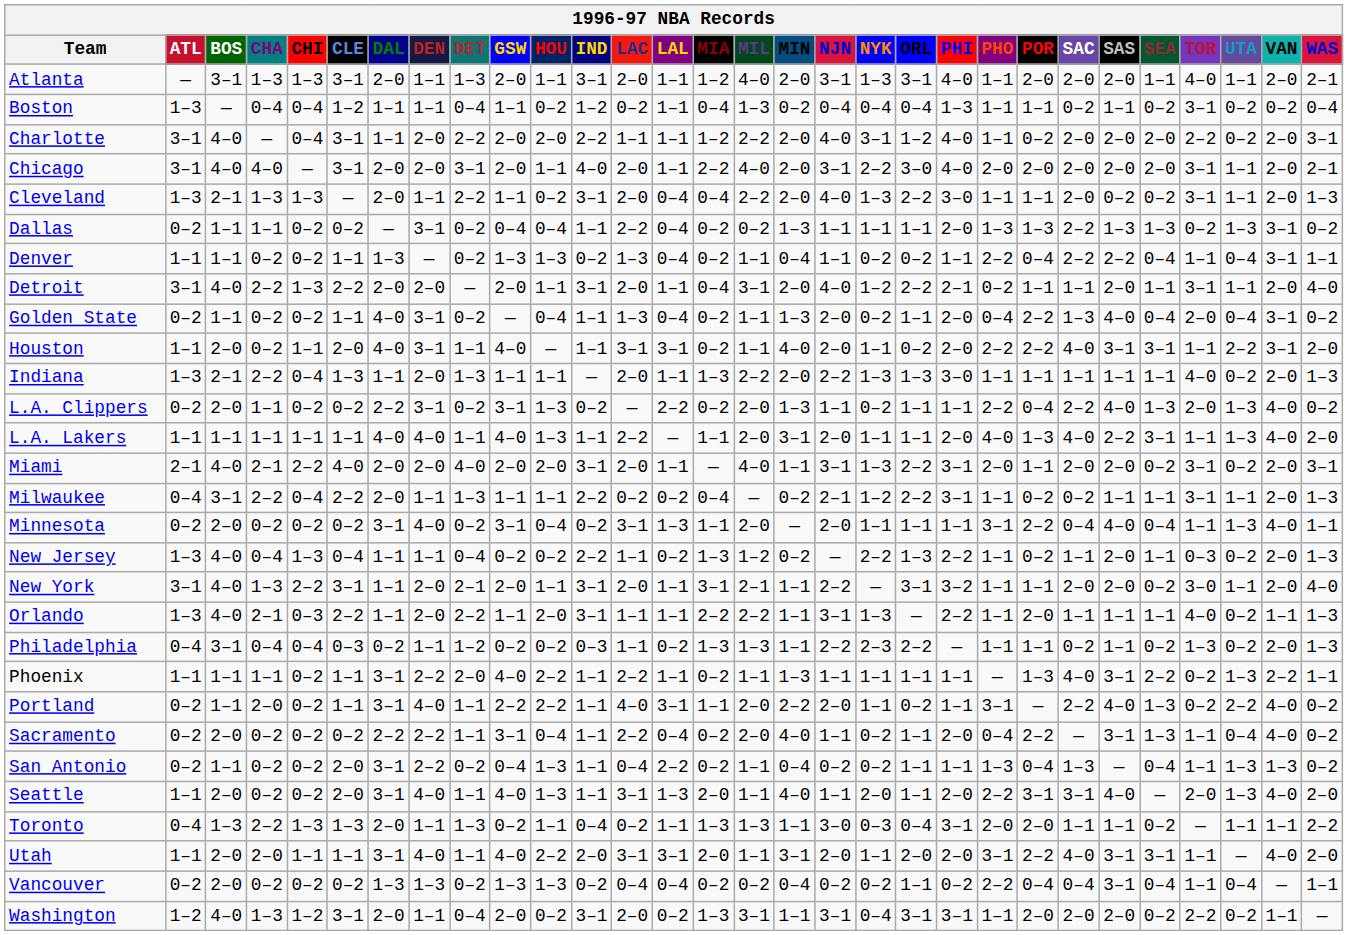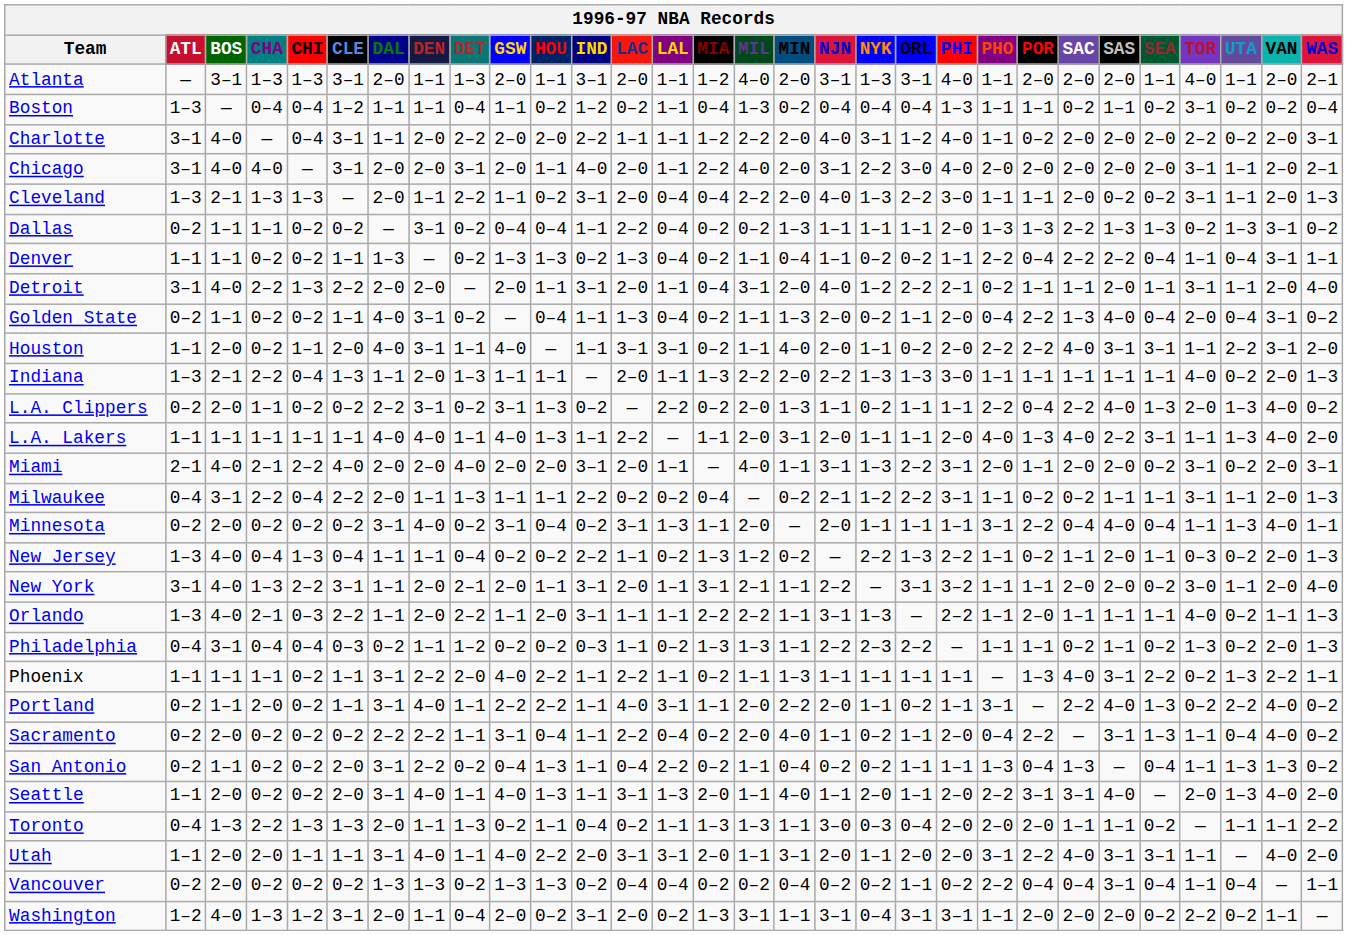 <table class="wikitable" style="font-size:90%; text-align:center;">
 <tr>
 <th colspan=30>1996-97 NBA Records</th>
 </tr>
 <tr>
 <th width=100>Team</th>
 <th style="background:#C90F2E;color:#FFFFFF;width=35">ATL</th>
 <th style="background:#006400;color:#FFFFFF;width=35">BOS</th>
 <th style="background:#008080;color:#800080;width=35">CHA</th>
 <th style="background:#FF0000;color:#000000;width=35">CHI</th>
 <th style="background:#000000;color:#5787DC;width=35">CLE</th>
 <th style="background:#00008B;color:#008000;width=35">DAL</th>
 <th style="background:#141A44;color:#BC2224;width=35">DEN</th>
 <th style="background:#0C7674;color:#BB222C;width=35">DET</th>
 <th style="background:#0000FF;color:#FFD700;width=35">GSW</th>
 <th style="background:#002366;color:#FF0000;width=35">HOU</th>
 <th style="background:#000080;color:#FFD700;width=35">IND</th>
 <th style="background:#F9160D;color:#1A2E8B;width=35">LAC</th>
 <th style="background:#800080;color:#FFD700;width=35">LAL</th>
 <th style="background:#000000;color:#8B0000;width=35">MIA</th>
 <th style="background:#00471B;color:#5C378A;width=35">MIL</th>
 <th style="background:#044D80;color:#000000;width=35">MIN</th>
 <th style="background:#DC143C;color:#0000CD;width=35">NJN</th>
 <th style="background:#0000FF;color:#FF8C00;width=35">NYK</th>
 <th style="background:#0000FF;color:#000000;width=35">ORL</th>
 <th style="background:#FF0000;color:#0000FF;width=35">PHI</th>
 <th style="background:#800080;color:#FF4500;width=35">PHO</th>
 <th style="background:#000000;color:#FF0000;width=35">POR</th>
 <th style="background:#6846A8;color:#FFFFFF;width=35">SAC</th>
 <th style="background:#000000;color:#C0C0C0;width=35">SAS</th>
 <th style="background:#005831;color:#992634;width=35">SEA</th>
 <th style="background:#7436BF;color:#BE0F34;width=35">TOR</th>
 <th style="background:#644A9C;color:#149BC7;width=35">UTA</th>
 <th style="background:#0CB2AC;color:#000000;width=35">VAN</th>
 <th style="background:#DC143C;color:#0000CD;width=35">WAS</th>
 </tr>
 <tr>
 <td style="text-align:left;"><a href='#'>Atlanta</a></td>
 <td>—</td>
 <td>3–1</td>
 <td>1–3</td>
 <td>1–3</td>
 <td>3–1</td>
 <td>2–0</td>
 <td>1–1</td>
 <td>1–3</td>
 <td>2–0</td>
 <td>1–1</td>
 <td>3–1</td>
 <td>2–0</td>
 <td>1–1</td>
 <td>1–2</td>
 <td>4–0</td>
 <td>2–0</td>
 <td>3–1</td>
 <td>1–3</td>
 <td>3–1</td>
 <td>4–0</td>
 <td>1–1</td>
 <td>2–0</td>
 <td>2–0</td>
 <td>2–0</td>
 <td>1–1</td>
 <td>4–0</td>
 <td>1–1</td>
 <td>2–0</td>
 <td>2–1</td>
 </tr>
 <tr>
 <td style="text-align:left;"><a href='#'>Boston</a></td>
 <td>1–3</td>
 <td>—</td>
 <td>0–4</td>
 <td>0–4</td>
 <td>1–2</td>
 <td>1–1</td>
 <td>1–1</td>
 <td>0–4</td>
 <td>1–1</td>
 <td>0–2</td>
 <td>1–2</td>
 <td>0–2</td>
 <td>1–1</td>
 <td>0–4</td>
 <td>1–3</td>
 <td>0–2</td>
 <td>0–4</td>
 <td>0–4</td>
 <td>0–4</td>
 <td>1–3</td>
 <td>1–1</td>
 <td>1–1</td>
 <td>0–2</td>
 <td>1–1</td>
 <td>0–2</td>
 <td>3–1</td>
 <td>0–2</td>
 <td>0–2</td>
 <td>0–4</td>
 </tr>
 <tr>
 <td style="text-align:left;"><a href='#'>Charlotte</a></td>
 <td>3–1</td>
 <td>4–0</td>
 <td>—</td>
 <td>0–4</td>
 <td>3–1</td>
 <td>1–1</td>
 <td>2–0</td>
 <td>2–2</td>
 <td>2–0</td>
 <td>2–0</td>
 <td>2–2</td>
 <td>1–1</td>
 <td>1–1</td>
 <td>1–2</td>
 <td>2–2</td>
 <td>2–0</td>
 <td>4–0</td>
 <td>3–1</td>
 <td>1–2</td>
 <td>4–0</td>
 <td>1–1</td>
 <td>0–2</td>
 <td>2–0</td>
 <td>2–0</td>
 <td>2–0</td>
 <td>2–2</td>
 <td>0–2</td>
 <td>2–0</td>
 <td>3–1</td>
 </tr>
 <tr>
 <td style="text-align:left;"><a href='#'>Chicago</a></td>
 <td>3–1</td>
 <td>4–0</td>
 <td>4–0</td>
 <td>—</td>
 <td>3–1</td>
 <td>2–0</td>
 <td>2–0</td>
 <td>3–1</td>
 <td>2–0</td>
 <td>1–1</td>
 <td>4–0</td>
 <td>2–0</td>
 <td>1–1</td>
 <td>2–2</td>
 <td>4–0</td>
 <td>2–0</td>
 <td>3–1</td>
 <td>2–2</td>
 <td>3–0</td>
 <td>4–0</td>
 <td>2–0</td>
 <td>2–0</td>
 <td>2–0</td>
 <td>2–0</td>
 <td>2–0</td>
 <td>3–1</td>
 <td>1–1</td>
 <td>2–0</td>
 <td>2–1</td>
 </tr>
 <tr>
 <td style="text-align:left;"><a href='#'>Cleveland</a></td>
 <td>1–3</td>
 <td>2–1</td>
 <td>1–3</td>
 <td>1–3</td>
 <td>—</td>
 <td>2–0</td>
 <td>1–1</td>
 <td>2–2</td>
 <td>1–1</td>
 <td>0–2</td>
 <td>3–1</td>
 <td>2–0</td>
 <td>0–4</td>
 <td>0–4</td>
 <td>2–2</td>
 <td>2–0</td>
 <td>4–0</td>
 <td>1–3</td>
 <td>2–2</td>
 <td>3–0</td>
 <td>1–1</td>
 <td>1–1</td>
 <td>2–0</td>
 <td>0–2</td>
 <td>0–2</td>
 <td>3–1</td>
 <td>1–1</td>
 <td>2–0</td>
 <td>1–3</td>
 </tr>
 <tr>
 <td style="text-align:left;"><a href='#'>Dallas</a></td>
 <td>0–2</td>
 <td>1–1</td>
 <td>1–1</td>
 <td>0–2</td>
 <td>0–2</td>
 <td>—</td>
 <td>3–1</td>
 <td>0–2</td>
 <td>0–4</td>
 <td>0–4</td>
 <td>1–1</td>
 <td>2–2</td>
 <td>0–4</td>
 <td>0–2</td>
 <td>0–2</td>
 <td>1–3</td>
 <td>1–1</td>
 <td>1–1</td>
 <td>1–1</td>
 <td>2–0</td>
 <td>1–3</td>
 <td>1–3</td>
 <td>2–2</td>
 <td>1–3</td>
 <td>1–3</td>
 <td>0–2</td>
 <td>1–3</td>
 <td>3–1</td>
 <td>0–2</td>
 </tr>
 <tr>
 <td style="text-align:left;"><a href='#'>Denver</a></td>
 <td>1–1</td>
 <td>1–1</td>
 <td>0–2</td>
 <td>0–2</td>
 <td>1–1</td>
 <td>1–3</td>
 <td>—</td>
 <td>0–2</td>
 <td>1–3</td>
 <td>1–3</td>
 <td>0–2</td>
 <td>1–3</td>
 <td>0–4</td>
 <td>0–2</td>
 <td>1–1</td>
 <td>0–4</td>
 <td>1–1</td>
 <td>0–2</td>
 <td>0–2</td>
 <td>1–1</td>
 <td>2–2</td>
 <td>0–4</td>
 <td>2–2</td>
 <td>2–2</td>
 <td>0–4</td>
 <td>1–1</td>
 <td>0–4</td>
 <td>3–1</td>
 <td>1–1</td>
 </tr>
 <tr>
 <td style="text-align:left;"><a href='#'>Detroit</a></td>
 <td>3–1</td>
 <td>4–0</td>
 <td>2–2</td>
 <td>1–3</td>
 <td>2–2</td>
 <td>2–0</td>
 <td>2–0</td>
 <td>—</td>
 <td>2–0</td>
 <td>1–1</td>
 <td>3–1</td>
 <td>2–0</td>
 <td>1–1</td>
 <td>0–4</td>
 <td>3–1</td>
 <td>2–0</td>
 <td>4–0</td>
 <td>1–2</td>
 <td>2–2</td>
 <td>2–1</td>
 <td>0–2</td>
 <td>1–1</td>
 <td>1–1</td>
 <td>2–0</td>
 <td>1–1</td>
 <td>3–1</td>
 <td>1–1</td>
 <td>2–0</td>
 <td>4–0</td>
 </tr>
 <tr>
 <td style="text-align:left;"><a href='#'>Golden State</a></td>
 <td>0–2</td>
 <td>1–1</td>
 <td>0–2</td>
 <td>0–2</td>
 <td>1–1</td>
 <td>4–0</td>
 <td>3–1</td>
 <td>0–2</td>
 <td>—</td>
 <td>0–4</td>
 <td>1–1</td>
 <td>1–3</td>
 <td>0–4</td>
 <td>0–2</td>
 <td>1–1</td>
 <td>1–3</td>
 <td>2–0</td>
 <td>0–2</td>
 <td>1–1</td>
 <td>2–0</td>
 <td>0–4</td>
 <td>2–2</td>
 <td>1–3</td>
 <td>4–0</td>
 <td>0–4</td>
 <td>2–0</td>
 <td>0–4</td>
 <td>3–1</td>
 <td>0–2</td>
 </tr>
 <tr>
 <td style="text-align:left;"><a href='#'>Houston</a></td>
 <td>1–1</td>
 <td>2–0</td>
 <td>0–2</td>
 <td>1–1</td>
 <td>2–0</td>
 <td>4–0</td>
 <td>3–1</td>
 <td>1–1</td>
 <td>4–0</td>
 <td>—</td>
 <td>1–1</td>
 <td>3–1</td>
 <td>3–1</td>
 <td>0–2</td>
 <td>1–1</td>
 <td>4–0</td>
 <td>2–0</td>
 <td>1–1</td>
 <td>0–2</td>
 <td>2–0</td>
 <td>2–2</td>
 <td>2–2</td>
 <td>4–0</td>
 <td>3–1</td>
 <td>3–1</td>
 <td>1–1</td>
 <td>2–2</td>
 <td>3–1</td>
 <td>2–0</td>
 </tr>
 <tr>
 <td style="text-align:left;"><a href='#'>Indiana</a></td>
 <td>1–3</td>
 <td>2–1</td>
 <td>2–2</td>
 <td>0–4</td>
 <td>1–3</td>
 <td>1–1</td>
 <td>2–0</td>
 <td>1–3</td>
 <td>1–1</td>
 <td>1–1</td>
 <td>—</td>
 <td>2–0</td>
 <td>1–1</td>
 <td>1–3</td>
 <td>2–2</td>
 <td>2–0</td>
 <td>2–2</td>
 <td>1–3</td>
 <td>1–3</td>
 <td>3–0</td>
 <td>1–1</td>
 <td>1–1</td>
 <td>1–1</td>
 <td>1–1</td>
 <td>1–1</td>
 <td>4–0</td>
 <td>0–2</td>
 <td>2–0</td>
 <td>1–3</td>
 </tr>
 <tr>
 <td style="text-align:left;"><a href='#'>L.A. Clippers</a></td>
 <td>0–2</td>
 <td>2–0</td>
 <td>1–1</td>
 <td>0–2</td>
 <td>0–2</td>
 <td>2–2</td>
 <td>3–1</td>
 <td>0–2</td>
 <td>3–1</td>
 <td>1–3</td>
 <td>0–2</td>
 <td>—</td>
 <td>2–2</td>
 <td>0–2</td>
 <td>2–0</td>
 <td>1–3</td>
 <td>1–1</td>
 <td>0–2</td>
 <td>1–1</td>
 <td>1–1</td>
 <td>2–2</td>
 <td>0–4</td>
 <td>2–2</td>
 <td>4–0</td>
 <td>1–3</td>
 <td>2–0</td>
 <td>1–3</td>
 <td>4–0</td>
 <td>0–2</td>
 </tr>
 <tr>
 <td style="text-align:left;"><a href='#'>L.A. Lakers</a></td>
 <td>1–1</td>
 <td>1–1</td>
 <td>1–1</td>
 <td>1–1</td>
 <td>1–1</td>
 <td>4–0</td>
 <td>4–0</td>
 <td>1–1</td>
 <td>4–0</td>
 <td>1–3</td>
 <td>1–1</td>
 <td>2–2</td>
 <td>—</td>
 <td>1–1</td>
 <td>2–0</td>
 <td>3–1</td>
 <td>2–0</td>
 <td>1–1</td>
 <td>1–1</td>
 <td>2–0</td>
 <td>4–0</td>
 <td>1–3</td>
 <td>4–0</td>
 <td>2–2</td>
 <td>3–1</td>
 <td>1–1</td>
 <td>1–3</td>
 <td>4–0</td>
 <td>2–0</td>
 </tr>
 <tr>
 <td style="text-align:left;"><a href='#'>Miami</a></td>
 <td>2–1</td>
 <td>4–0</td>
 <td>2–1</td>
 <td>2–2</td>
 <td>4–0</td>
 <td>2–0</td>
 <td>2–0</td>
 <td>4–0</td>
 <td>2–0</td>
 <td>2–0</td>
 <td>3–1</td>
 <td>2–0</td>
 <td>1–1</td>
 <td>—</td>
 <td>4–0</td>
 <td>1–1</td>
 <td>3–1</td>
 <td>1–3</td>
 <td>2–2</td>
 <td>3–1</td>
 <td>2–0</td>
 <td>1–1</td>
 <td>2–0</td>
 <td>2–0</td>
 <td>0–2</td>
 <td>3–1</td>
 <td>0–2</td>
 <td>2–0</td>
 <td>3–1</td>
 </tr>
 <tr>
 <td style="text-align:left;"><a href='#'>Milwaukee</a></td>
 <td>0–4</td>
 <td>3–1</td>
 <td>2–2</td>
 <td>0–4</td>
 <td>2–2</td>
 <td>2–0</td>
 <td>1–1</td>
 <td>1–3</td>
 <td>1–1</td>
 <td>1–1</td>
 <td>2–2</td>
 <td>0–2</td>
 <td>0–2</td>
 <td>0–4</td>
 <td>—</td>
 <td>0–2</td>
 <td>2–1</td>
 <td>1–2</td>
 <td>2–2</td>
 <td>3–1</td>
 <td>1–1</td>
 <td>0–2</td>
 <td>0–2</td>
 <td>1–1</td>
 <td>1–1</td>
 <td>3–1</td>
 <td>1–1</td>
 <td>2–0</td>
 <td>1–3</td>
 </tr>
 <tr>
 <td style="text-align:left;"><a href='#'>Minnesota</a></td>
 <td>0–2</td>
 <td>2–0</td>
 <td>0–2</td>
 <td>0–2</td>
 <td>0–2</td>
 <td>3–1</td>
 <td>4–0</td>
 <td>0–2</td>
 <td>3–1</td>
 <td>0–4</td>
 <td>0–2</td>
 <td>3–1</td>
 <td>1–3</td>
 <td>1–1</td>
 <td>2–0</td>
 <td>—</td>
 <td>2–0</td>
 <td>1–1</td>
 <td>1–1</td>
 <td>1–1</td>
 <td>3–1</td>
 <td>2–2</td>
 <td>0–4</td>
 <td>4–0</td>
 <td>0–4</td>
 <td>1–1</td>
 <td>1–3</td>
 <td>4–0</td>
 <td>1–1</td>
 </tr>
 <tr>
 <td style="text-align:left;"><a href='#'>New Jersey</a></td>
 <td>1–3</td>
 <td>4–0</td>
 <td>0–4</td>
 <td>1–3</td>
 <td>0–4</td>
 <td>1–1</td>
 <td>1–1</td>
 <td>0–4</td>
 <td>0–2</td>
 <td>0–2</td>
 <td>2–2</td>
 <td>1–1</td>
 <td>0–2</td>
 <td>1–3</td>
 <td>1–2</td>
 <td>0–2</td>
 <td>—</td>
 <td>2–2</td>
 <td>1–3</td>
 <td>2–2</td>
 <td>1–1</td>
 <td>0–2</td>
 <td>1–1</td>
 <td>2–0</td>
 <td>1–1</td>
 <td>0–3</td>
 <td>0–2</td>
 <td>2–0</td>
 <td>1–3</td>
 </tr>
 <tr>
 <td style="text-align:left;"><a href='#'>New York</a></td>
 <td>3–1</td>
 <td>4–0</td>
 <td>1–3</td>
 <td>2–2</td>
 <td>3–1</td>
 <td>1–1</td>
 <td>2–0</td>
 <td>2–1</td>
 <td>2–0</td>
 <td>1–1</td>
 <td>3–1</td>
 <td>2–0</td>
 <td>1–1</td>
 <td>3–1</td>
 <td>2–1</td>
 <td>1–1</td>
 <td>2–2</td>
 <td>—</td>
 <td>3–1</td>
 <td>3–2</td>
 <td>1–1</td>
 <td>1–1</td>
 <td>2–0</td>
 <td>2–0</td>
 <td>0–2</td>
 <td>3–0</td>
 <td>1–1</td>
 <td>2–0</td>
 <td>4–0</td>
 </tr>
 <tr>
 <td style="text-align:left;"><a href='#'>Orlando</a></td>
 <td>1–3</td>
 <td>4–0</td>
 <td>2–1</td>
 <td>0–3</td>
 <td>2–2</td>
 <td>1–1</td>
 <td>2–0</td>
 <td>2–2</td>
 <td>1–1</td>
 <td>2–0</td>
 <td>3–1</td>
 <td>1–1</td>
 <td>1–1</td>
 <td>2–2</td>
 <td>2–2</td>
 <td>1–1</td>
 <td>3–1</td>
 <td>1–3</td>
 <td>—</td>
 <td>2–2</td>
 <td>1–1</td>
 <td>2–0</td>
 <td>1–1</td>
 <td>1–1</td>
 <td>1–1</td>
 <td>4–0</td>
 <td>0–2</td>
 <td>1–1</td>
 <td>1–3</td>
 </tr>
 <tr>
 <td style="text-align:left;"><a href='#'>Philadelphia</a></td>
 <td>0–4</td>
 <td>3–1</td>
 <td>0–4</td>
 <td>0–4</td>
 <td>0–3</td>
 <td>0–2</td>
 <td>1–1</td>
 <td>1–2</td>
 <td>0–2</td>
 <td>0–2</td>
 <td>0–3</td>
 <td>1–1</td>
 <td>0–2</td>
 <td>1–3</td>
 <td>1–3</td>
 <td>1–1</td>
 <td>2–2</td>
 <td>2–3</td>
 <td>2–2</td>
 <td>—</td>
 <td>1–1</td>
 <td>1–1</td>
 <td>0–2</td>
 <td>1–1</td>
 <td>0–2</td>
 <td>1–3</td>
 <td>0–2</td>
 <td>2–0</td>
 <td>1–3</td>
 </tr>
 <tr>
 <td style="text-align:left;">Phoenix</td>
 <td>1–1</td>
 <td>1–1</td>
 <td>1–1</td>
 <td>0–2</td>
 <td>1–1</td>
 <td>3–1</td>
 <td>2–2</td>
 <td>2–0</td>
 <td>4–0</td>
 <td>2–2</td>
 <td>1–1</td>
 <td>2–2</td>
 <td>1–1</td>
 <td>0–2</td>
 <td>1–1</td>
 <td>1–3</td>
 <td>1–1</td>
 <td>1–1</td>
 <td>1–1</td>
 <td>1–1</td>
 <td>—</td>
 <td>1–3</td>
 <td>4–0</td>
 <td>3–1</td>
 <td>2–2</td>
 <td>0–2</td>
 <td>1–3</td>
 <td>2–2</td>
 <td>1–1</td>
 </tr>
 <tr>
 <td style="text-align:left;"><a href='#'>Portland</a></td>
 <td>0–2</td>
 <td>1–1</td>
 <td>2–0</td>
 <td>0–2</td>
 <td>1–1</td>
 <td>3–1</td>
 <td>4–0</td>
 <td>1–1</td>
 <td>2–2</td>
 <td>2–2</td>
 <td>1–1</td>
 <td>4–0</td>
 <td>3–1</td>
 <td>1–1</td>
 <td>2–0</td>
 <td>2–2</td>
 <td>2–0</td>
 <td>1–1</td>
 <td>0–2</td>
 <td>1–1</td>
 <td>3–1</td>
 <td>—</td>
 <td>2–2</td>
 <td>4–0</td>
 <td>1–3</td>
 <td>0–2</td>
 <td>2–2</td>
 <td>4–0</td>
 <td>0–2</td>
 </tr>
 <tr>
 <td style="text-align:left;"><a href='#'>Sacramento</a></td>
 <td>0–2</td>
 <td>2–0</td>
 <td>0–2</td>
 <td>0–2</td>
 <td>0–2</td>
 <td>2–2</td>
 <td>2–2</td>
 <td>1–1</td>
 <td>3–1</td>
 <td>0–4</td>
 <td>1–1</td>
 <td>2–2</td>
 <td>0–4</td>
 <td>0–2</td>
 <td>2–0</td>
 <td>4–0</td>
 <td>1–1</td>
 <td>0–2</td>
 <td>1–1</td>
 <td>2–0</td>
 <td>0–4</td>
 <td>2–2</td>
 <td>—</td>
 <td>3–1</td>
 <td>1–3</td>
 <td>1–1</td>
 <td>0–4</td>
 <td>4–0</td>
 <td>0–2</td>
 </tr>
 <tr>
 <td style="text-align:left;"><a href='#'>San Antonio</a></td>
 <td>0–2</td>
 <td>1–1</td>
 <td>0–2</td>
 <td>0–2</td>
 <td>2–0</td>
 <td>3–1</td>
 <td>2–2</td>
 <td>0–2</td>
 <td>0–4</td>
 <td>1–3</td>
 <td>1–1</td>
 <td>0–4</td>
 <td>2–2</td>
 <td>0–2</td>
 <td>1–1</td>
 <td>0–4</td>
 <td>0–2</td>
 <td>0–2</td>
 <td>1–1</td>
 <td>1–1</td>
 <td>1–3</td>
 <td>0–4</td>
 <td>1–3</td>
 <td>—</td>
 <td>0–4</td>
 <td>1–1</td>
 <td>1–3</td>
 <td>1–3</td>
 <td>0–2</td>
 </tr>
 <tr>
 <td style="text-align:left;"><a href='#'>Seattle</a></td>
 <td>1–1</td>
 <td>2–0</td>
 <td>0–2</td>
 <td>0–2</td>
 <td>2–0</td>
 <td>3–1</td>
 <td>4–0</td>
 <td>1–1</td>
 <td>4–0</td>
 <td>1–3</td>
 <td>1–1</td>
 <td>3–1</td>
 <td>1–3</td>
 <td>2–0</td>
 <td>1–1</td>
 <td>4–0</td>
 <td>1–1</td>
 <td>2–0</td>
 <td>1–1</td>
 <td>2–0</td>
 <td>2–2</td>
 <td>3–1</td>
 <td>3–1</td>
 <td>4–0</td>
 <td>—</td>
 <td>2–0</td>
 <td>1–3</td>
 <td>4–0</td>
 <td>2–0</td>
 </tr>
 <tr>
 <td style="text-align:left;"><a href='#'>Toronto</a></td>
 <td>0–4</td>
 <td>1–3</td>
 <td>2–2</td>
 <td>1–3</td>
 <td>1–3</td>
 <td>2–0</td>
 <td>1–1</td>
 <td>1–3</td>
 <td>0–2</td>
 <td>1–1</td>
 <td>0–4</td>
 <td>0–2</td>
 <td>1–1</td>
 <td>1–3</td>
 <td>1–3</td>
 <td>1–1</td>
 <td>3–0</td>
 <td>0–3</td>
 <td>0–4</td>
-<td>3–1</td>
+<td>2–0</td>
 <td>2–0</td>
 <td>2–0</td>
 <td>1–1</td>
 <td>1–1</td>
 <td>0–2</td>
 <td>—</td>
 <td>1–1</td>
 <td>1–1</td>
 <td>2–2</td>
 </tr>
 <tr>
 <td style="text-align:left;"><a href='#'>Utah</a></td>
 <td>1–1</td>
 <td>2–0</td>
 <td>2–0</td>
 <td>1–1</td>
 <td>1–1</td>
 <td>3–1</td>
 <td>4–0</td>
 <td>1–1</td>
 <td>4–0</td>
 <td>2–2</td>
 <td>2–0</td>
 <td>3–1</td>
 <td>3–1</td>
 <td>2–0</td>
 <td>1–1</td>
 <td>3–1</td>
 <td>2–0</td>
 <td>1–1</td>
 <td>2–0</td>
 <td>2–0</td>
 <td>3–1</td>
 <td>2–2</td>
 <td>4–0</td>
 <td>3–1</td>
 <td>3–1</td>
 <td>1–1</td>
 <td>—</td>
 <td>4–0</td>
 <td>2–0</td>
 </tr>
 <tr>
 <td style="text-align:left;"><a href='#'>Vancouver</a></td>
 <td>0–2</td>
 <td>2–0</td>
 <td>0–2</td>
 <td>0–2</td>
 <td>0–2</td>
 <td>1–3</td>
 <td>1–3</td>
 <td>0–2</td>
 <td>1–3</td>
 <td>1–3</td>
 <td>0–2</td>
 <td>0–4</td>
 <td>0–4</td>
 <td>0–2</td>
 <td>0–2</td>
 <td>0–4</td>
 <td>0–2</td>
 <td>0–2</td>
 <td>1–1</td>
 <td>0–2</td>
 <td>2–2</td>
 <td>0–4</td>
 <td>0–4</td>
 <td>3–1</td>
 <td>0–4</td>
 <td>1–1</td>
 <td>0–4</td>
 <td>—</td>
 <td>1–1</td>
 </tr>
 <tr>
 <td style="text-align:left;"><a href='#'>Washington</a></td>
 <td>1–2</td>
 <td>4–0</td>
 <td>1–3</td>
 <td>1–2</td>
 <td>3–1</td>
 <td>2–0</td>
 <td>1–1</td>
 <td>0–4</td>
 <td>2–0</td>
 <td>0–2</td>
 <td>3–1</td>
 <td>2–0</td>
 <td>0–2</td>
 <td>1–3</td>
 <td>3–1</td>
 <td>1–1</td>
 <td>3–1</td>
 <td>0–4</td>
 <td>3–1</td>
 <td>3–1</td>
 <td>1–1</td>
 <td>2–0</td>
 <td>2–0</td>
 <td>2–0</td>
 <td>0–2</td>
 <td>2–2</td>
 <td>0–2</td>
 <td>1–1</td>
 <td>—</td>
 </tr>
 </table>
